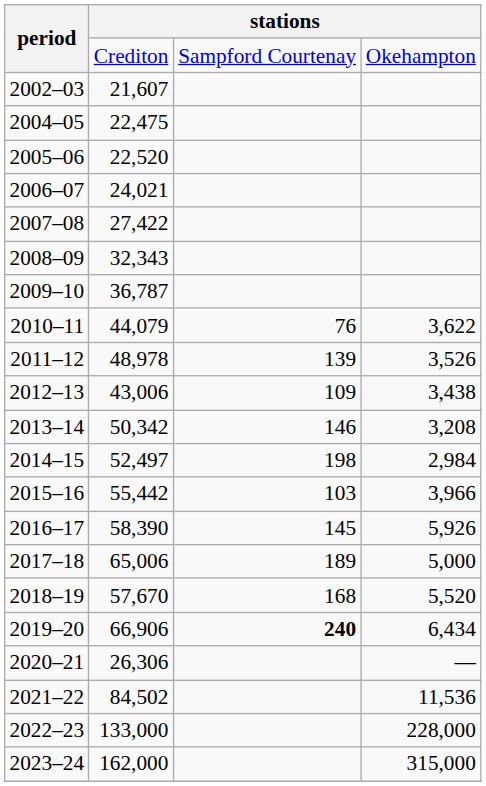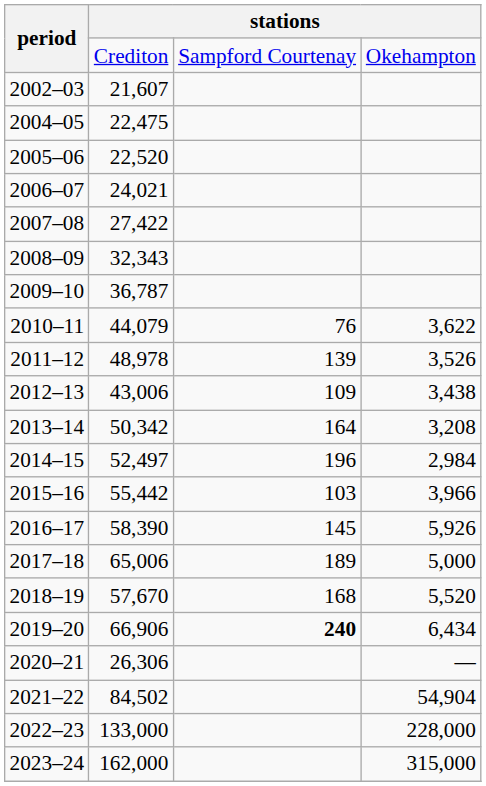 <table class="wikitable" style="text-align: right;">
 <tr>
 <th rowspan="2">period</th>
 <th colspan="3">stations</th>
 </tr>
 <tr>
 <td><a href='#'>Crediton</a></td>
 <td><a href='#'>Sampford Courtenay</a></td>
 <td><a href='#'>Okehampton</a></td>
 </tr>
 <tr>
 <td>2002–03</td>
 <td>21,607</td>
 <td></td>
 <td></td>
 </tr>
 <tr>
 <td>2004–05</td>
 <td>22,475</td>
 <td></td>
 <td></td>
 </tr>
 <tr>
 <td>2005–06</td>
 <td>22,520</td>
 <td></td>
 <td></td>
 </tr>
 <tr>
 <td>2006–07</td>
 <td>24,021</td>
 <td></td>
 <td></td>
 </tr>
 <tr>
 <td>2007–08</td>
 <td>27,422</td>
 <td></td>
 <td></td>
 </tr>
 <tr>
 <td>2008–09</td>
 <td>32,343</td>
 <td></td>
 <td></td>
 </tr>
 <tr>
 <td>2009–10</td>
 <td>36,787</td>
 <td></td>
 <td></td>
 </tr>
 <tr>
 <td>2010–11</td>
 <td>44,079</td>
 <td>76</td>
 <td>3,622</td>
 </tr>
 <tr>
 <td>2011–12</td>
 <td>48,978</td>
 <td>139</td>
 <td>3,526</td>
 </tr>
 <tr>
 <td>2012–13</td>
 <td>43,006</td>
 <td>109</td>
 <td>3,438</td>
 </tr>
 <tr>
 <td>2013–14</td>
 <td>50,342</td>
-<td>146</td>
+<td>164</td>
 <td>3,208</td>
 </tr>
 <tr>
 <td>2014–15</td>
 <td>52,497</td>
-<td>198</td>
+<td>196</td>
 <td>2,984</td>
 </tr>
 <tr>
 <td>2015–16</td>
 <td>55,442</td>
 <td>103</td>
 <td>3,966</td>
 </tr>
 <tr>
 <td>2016–17</td>
 <td>58,390</td>
 <td>145</td>
 <td>5,926</td>
 </tr>
 <tr>
 <td>2017–18</td>
 <td>65,006</td>
 <td>189</td>
 <td>5,000</td>
 </tr>
 <tr>
 <td>2018–19</td>
 <td>57,670</td>
 <td>168</td>
 <td>5,520</td>
 </tr>
 <tr>
 <td>2019–20</td>
 <td>66,906</td>
 <td><strong>240</strong></td>
 <td>6,434</td>
 </tr>
 <tr>
 <td>2020–21</td>
 <td>26,306</td>
 <td></td>
 <td>—</td>
 </tr>
 <tr>
 <td>2021–22</td>
 <td>84,502</td>
 <td></td>
-<td>11,536</td>
+<td>54,904</td>
 </tr>
 <tr>
 <td>2022–23</td>
 <td>133,000</td>
 <td></td>
 <td>228,000</td>
 </tr>
 <tr>
 <td>2023–24</td>
 <td>162,000</td>
 <td></td>
 <td>315,000</td>
 </tr>
 <tr>
 </tr>
 </table>
